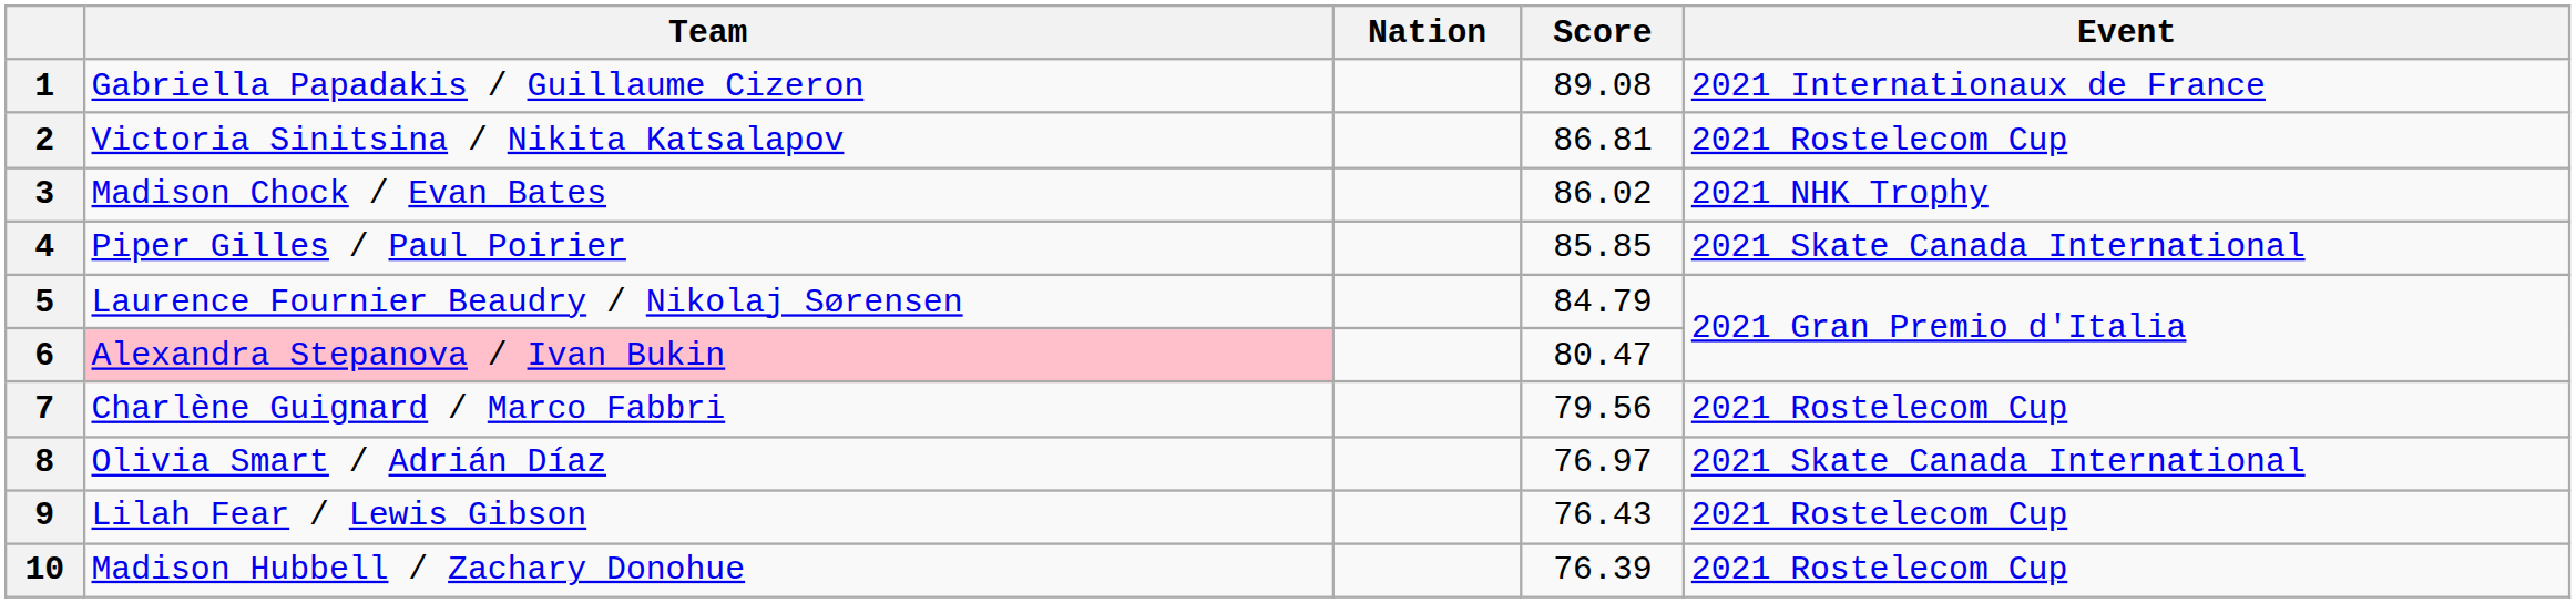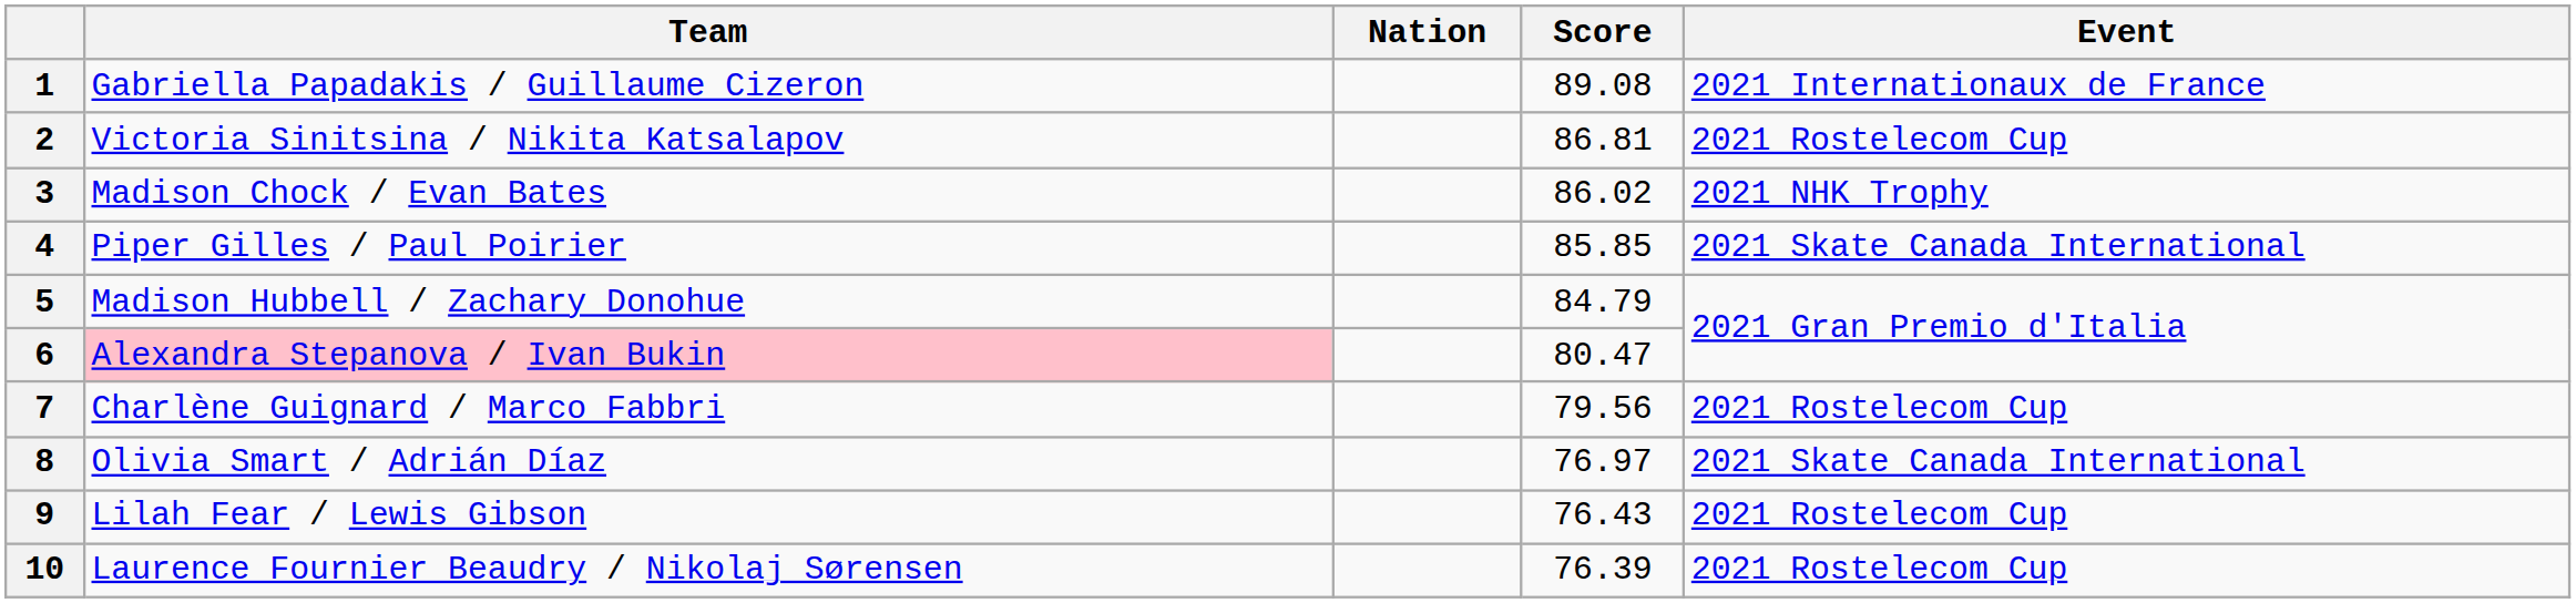 <table class="wikitable sortable" style="text-align:left; width:80%">
 <tr>
 <th scope="col"></th>
 <th scope="col">Team</th>
 <th scope="col">Nation</th>
 <th scope="col">Score</th>
 <th scope="col">Event</th>
 </tr>
 <tr>
 <th scope="row">1</th>
 <td><a href='#'>Gabriella Papadakis</a> / <a href='#'>Guillaume Cizeron</a></td>
 <td></td>
 <td style="text-align:center;">89.08</td>
 <td><a href='#'>2021 Internationaux de France</a></td>
 </tr>
 <tr>
 <th scope="row">2</th>
 <td><a href='#'>Victoria Sinitsina</a> / <a href='#'>Nikita Katsalapov</a></td>
 <td></td>
 <td style="text-align:center;">86.81</td>
 <td><a href='#'>2021 Rostelecom Cup</a></td>
 </tr>
 <tr>
 <th scope="row">3</th>
 <td><a href='#'>Madison Chock</a> / <a href='#'>Evan Bates</a></td>
 <td></td>
 <td style="text-align:center;">86.02</td>
 <td><a href='#'>2021 NHK Trophy</a></td>
 </tr>
 <tr>
 <th scope="row">4</th>
 <td><a href='#'>Piper Gilles</a> / <a href='#'>Paul Poirier</a></td>
 <td></td>
 <td style="text-align:center;">85.85</td>
 <td><a href='#'>2021 Skate Canada International</a></td>
 </tr>
 <tr>
 <th scope="row">5</th>
-<td><a href='#'>Laurence Fournier Beaudry</a> / <a href='#'>Nikolaj Sørensen</a></td>
+<td><a href='#'>Madison Hubbell</a> / <a href='#'>Zachary Donohue</a></td>
 <td></td>
 <td style="text-align:center;">84.79</td>
 <td rowspan="2"><a href='#'>2021 Gran Premio d'Italia</a></td>
 </tr>
 <tr>
 <th scope="row">6</th>
 <td style="background: pink;"><a href='#'>Alexandra Stepanova</a> / <a href='#'>Ivan Bukin</a></td>
 <td></td>
 <td style="text-align:center;">80.47</td>
 </tr>
 <tr>
 <th scope="row">7</th>
 <td><a href='#'>Charlène Guignard</a> / <a href='#'>Marco Fabbri</a></td>
 <td></td>
 <td style="text-align:center;">79.56</td>
 <td><a href='#'>2021 Rostelecom Cup</a></td>
 </tr>
 <tr>
 <th scope="row">8</th>
 <td><a href='#'>Olivia Smart</a> / <a href='#'>Adrián Díaz</a></td>
 <td></td>
 <td style="text-align:center;">76.97</td>
 <td><a href='#'>2021 Skate Canada International</a></td>
 </tr>
 <tr>
 <th scope="row">9</th>
 <td><a href='#'>Lilah Fear</a> / <a href='#'>Lewis Gibson</a></td>
 <td></td>
 <td style="text-align:center;">76.43</td>
 <td><a href='#'>2021 Rostelecom Cup</a></td>
 </tr>
 <tr>
 <th scope="row">10</th>
-<td><a href='#'>Madison Hubbell</a> / <a href='#'>Zachary Donohue</a></td>
+<td><a href='#'>Laurence Fournier Beaudry</a> / <a href='#'>Nikolaj Sørensen</a></td>
 <td></td>
 <td style="text-align:center;">76.39</td>
 <td><a href='#'>2021 Rostelecom Cup</a></td>
 </tr>
 </table>
